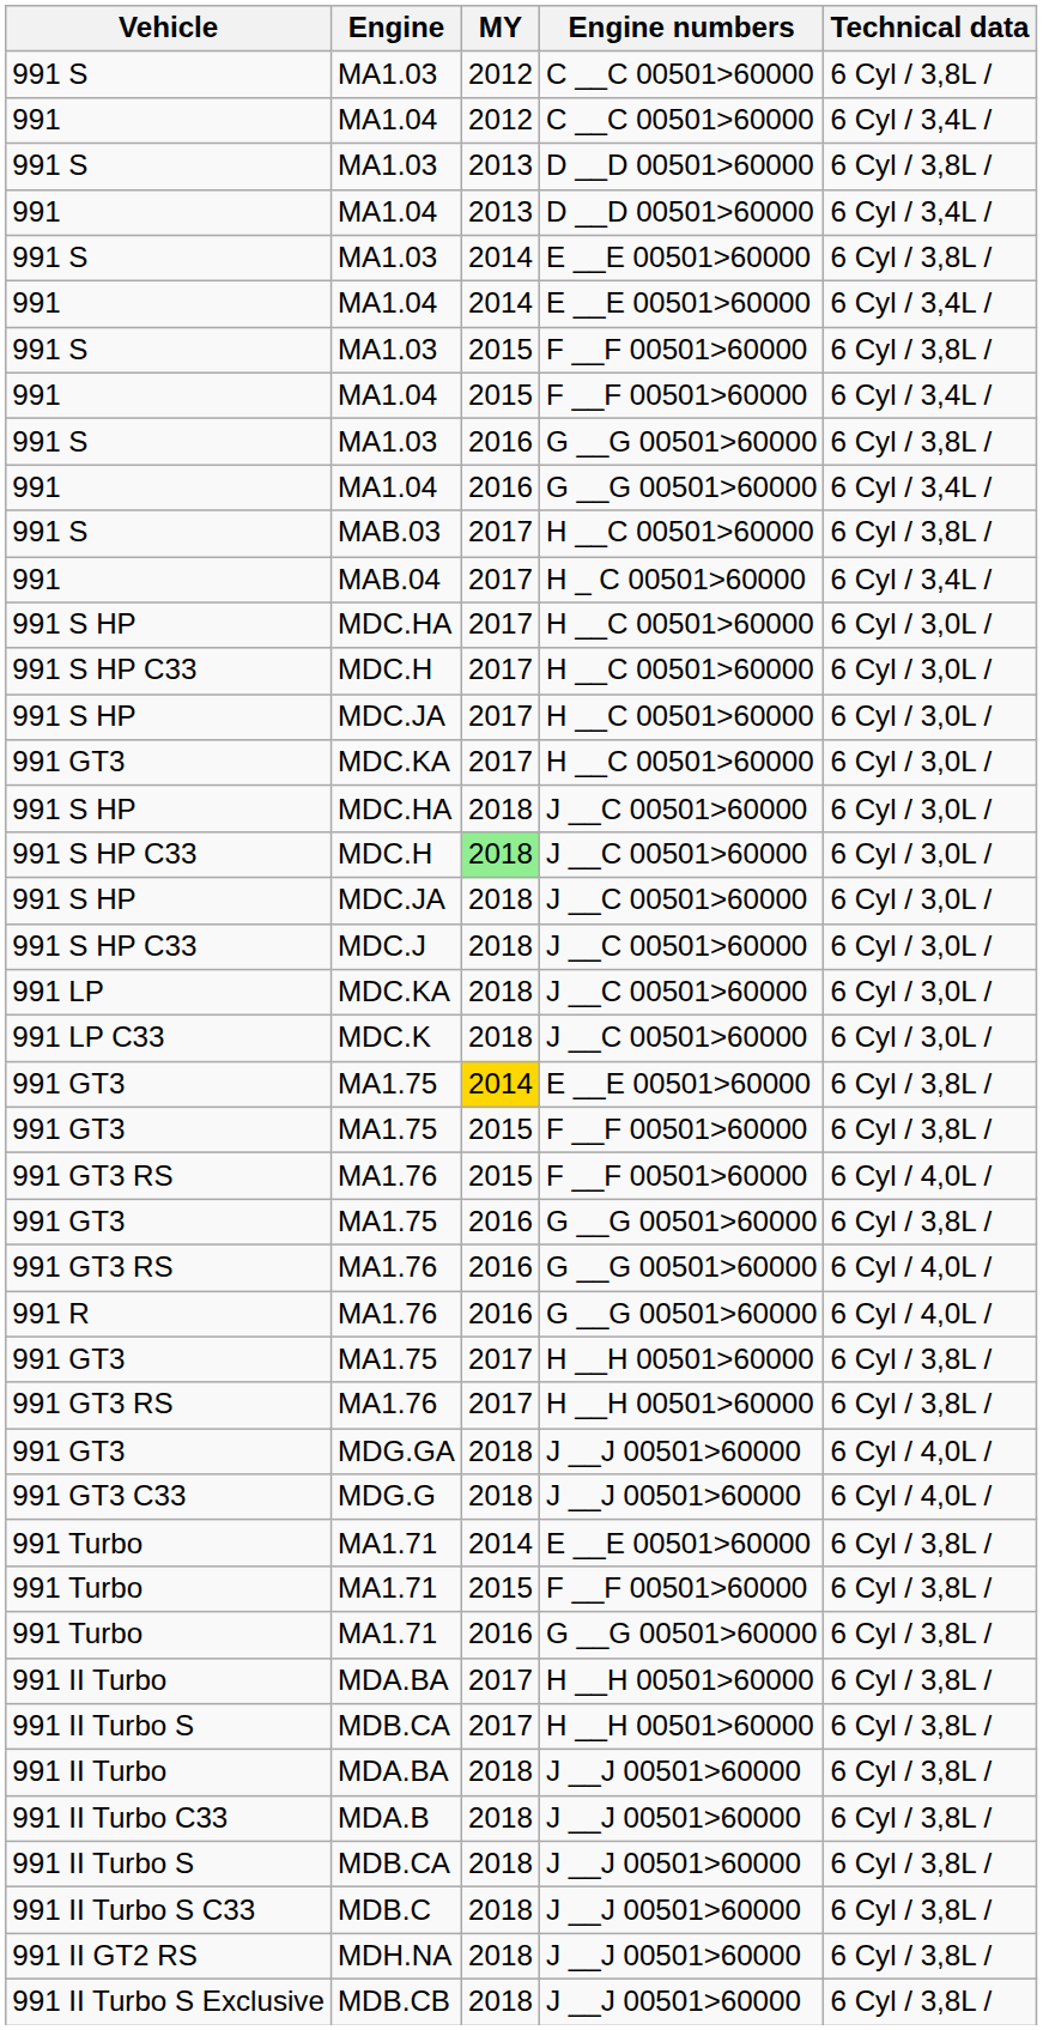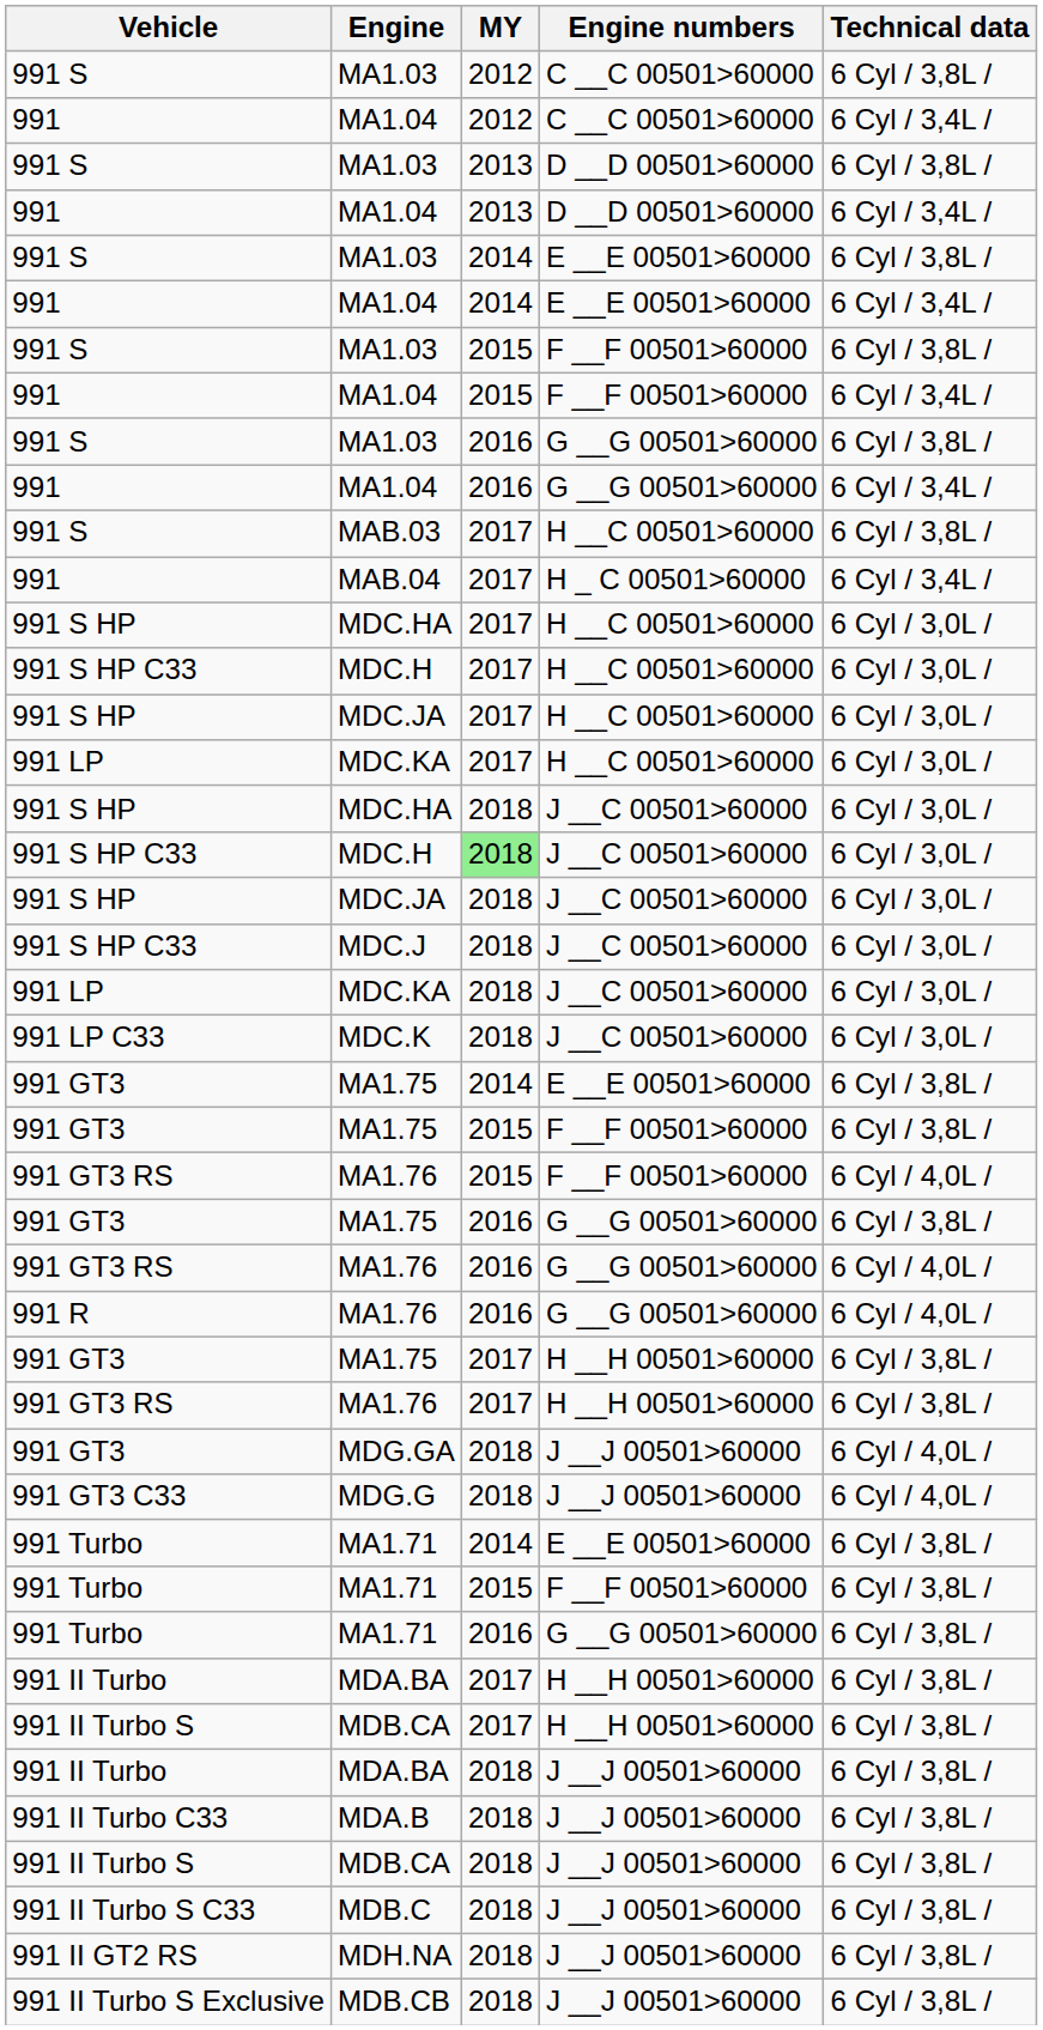 <table class="wikitable">
 <tr>
 <th>Vehicle</th>
 <th>Engine</th>
 <th>MY</th>
 <th>Engine numbers</th>
 <th>Technical data</th>
 </tr>
 <tr>
 <td>991 S</td>
 <td>MA1.03</td>
 <td>2012</td>
 <td>C __C 00501>60000</td>
 <td>6 Cyl / 3,8L / </td>
 </tr>
 <tr>
 <td>991</td>
 <td>MA1.04</td>
 <td>2012</td>
 <td>C __C 00501>60000</td>
 <td>6 Cyl / 3,4L / </td>
 </tr>
 <tr>
 <td>991 S</td>
 <td>MA1.03</td>
 <td>2013</td>
 <td>D __D 00501>60000</td>
 <td>6 Cyl / 3,8L / </td>
 </tr>
 <tr>
 <td>991</td>
 <td>MA1.04</td>
 <td>2013</td>
 <td>D __D 00501>60000</td>
 <td>6 Cyl / 3,4L / </td>
 </tr>
 <tr>
 <td>991 S</td>
 <td>MA1.03</td>
 <td>2014</td>
 <td>E __E 00501>60000</td>
 <td>6 Cyl / 3,8L / </td>
 </tr>
 <tr>
 <td>991</td>
 <td>MA1.04</td>
 <td>2014</td>
 <td>E __E 00501>60000</td>
 <td>6 Cyl / 3,4L / </td>
 </tr>
 <tr>
 <td>991 S</td>
 <td>MA1.03</td>
 <td>2015</td>
 <td>F __F 00501>60000</td>
 <td>6 Cyl / 3,8L / </td>
 </tr>
 <tr>
 <td>991</td>
 <td>MA1.04</td>
 <td>2015</td>
 <td>F __F 00501>60000</td>
 <td>6 Cyl / 3,4L / </td>
 </tr>
 <tr>
 <td>991 S</td>
 <td>MA1.03</td>
 <td>2016</td>
 <td>G __G 00501>60000</td>
 <td>6 Cyl / 3,8L / </td>
 </tr>
 <tr>
 <td>991</td>
 <td>MA1.04</td>
 <td>2016</td>
 <td>G __G 00501>60000</td>
 <td>6 Cyl / 3,4L / </td>
 </tr>
 <tr>
 <td>991 S</td>
 <td>MAB.03</td>
 <td>2017</td>
 <td>H __C 00501>60000</td>
 <td>6 Cyl / 3,8L / </td>
 </tr>
 <tr>
 <td>991</td>
 <td>MAB.04</td>
 <td>2017</td>
 <td>H _ C 00501>60000</td>
 <td>6 Cyl / 3,4L / </td>
 </tr>
 <tr>
 <td>991 S HP</td>
 <td>MDC.HA</td>
 <td>2017</td>
 <td>H __C 00501>60000</td>
 <td>6 Cyl / 3,0L / </td>
 </tr>
 <tr>
 <td>991 S HP C33</td>
 <td>MDC.H</td>
 <td>2017</td>
 <td>H __C 00501>60000</td>
 <td>6 Cyl / 3,0L / </td>
 </tr>
 <tr>
 <td>991 S HP</td>
 <td>MDC.JA</td>
 <td>2017</td>
 <td>H __C 00501>60000</td>
 <td>6 Cyl / 3,0L / </td>
 </tr>
 <tr>
-<td>991 GT3</td>
+<td>991 LP</td>
 <td>MDC.KA</td>
 <td>2017</td>
 <td>H __C 00501>60000</td>
 <td>6 Cyl / 3,0L / </td>
 </tr>
 <tr>
 <td>991 S HP</td>
 <td>MDC.HA</td>
 <td>2018</td>
 <td>J __C 00501>60000</td>
 <td>6 Cyl / 3,0L / </td>
 </tr>
 <tr>
 <td>991 S HP C33</td>
 <td>MDC.H</td>
 <td style="background: lightgreen;">2018</td>
 <td>J __C 00501>60000</td>
 <td>6 Cyl / 3,0L / </td>
 </tr>
 <tr>
 <td>991 S HP</td>
 <td>MDC.JA</td>
 <td>2018</td>
 <td>J __C 00501>60000</td>
 <td>6 Cyl / 3,0L / </td>
 </tr>
 <tr>
 <td>991 S HP C33</td>
 <td>MDC.J</td>
 <td>2018</td>
 <td>J __C 00501>60000</td>
 <td>6 Cyl / 3,0L / </td>
 </tr>
 <tr>
 <td>991 LP</td>
 <td>MDC.KA</td>
 <td>2018</td>
 <td>J __C 00501>60000</td>
 <td>6 Cyl / 3,0L / </td>
 </tr>
 <tr>
 <td>991 LP C33</td>
 <td>MDC.K</td>
 <td>2018</td>
 <td>J __C 00501>60000</td>
 <td>6 Cyl / 3,0L / </td>
 </tr>
 <tr>
 <td>991 GT3</td>
 <td>MA1.75</td>
-<td style="background: gold;">2014</td>
+<td>2014</td>
 <td>E __E 00501>60000</td>
 <td>6 Cyl / 3,8L / </td>
 </tr>
 <tr>
 <td>991 GT3</td>
 <td>MA1.75</td>
 <td>2015</td>
 <td>F __F 00501>60000</td>
 <td>6 Cyl / 3,8L / </td>
 </tr>
 <tr>
 <td>991 GT3 RS</td>
 <td>MA1.76</td>
 <td>2015</td>
 <td>F __F 00501>60000</td>
 <td>6 Cyl / 4,0L / </td>
 </tr>
 <tr>
 <td>991 GT3</td>
 <td>MA1.75</td>
 <td>2016</td>
 <td>G __G 00501>60000</td>
 <td>6 Cyl / 3,8L / </td>
 </tr>
 <tr>
 <td>991 GT3 RS</td>
 <td>MA1.76</td>
 <td>2016</td>
 <td>G __G 00501>60000</td>
 <td>6 Cyl / 4,0L / </td>
 </tr>
 <tr>
 <td>991 R</td>
 <td>MA1.76</td>
 <td>2016</td>
 <td>G __G 00501>60000</td>
 <td>6 Cyl / 4,0L / </td>
 </tr>
 <tr>
 <td>991 GT3</td>
 <td>MA1.75</td>
 <td>2017</td>
 <td>H __H 00501>60000</td>
 <td>6 Cyl / 3,8L / </td>
 </tr>
 <tr>
 <td>991 GT3 RS</td>
 <td>MA1.76</td>
 <td>2017</td>
 <td>H __H 00501>60000</td>
 <td>6 Cyl / 3,8L / </td>
 </tr>
 <tr>
 <td>991 GT3</td>
 <td>MDG.GA</td>
 <td>2018</td>
 <td>J __J 00501>60000</td>
 <td>6 Cyl / 4,0L / </td>
 </tr>
 <tr>
 <td>991 GT3 C33</td>
 <td>MDG.G</td>
 <td>2018</td>
 <td>J __J 00501>60000</td>
 <td>6 Cyl / 4,0L / </td>
 </tr>
 <tr>
 <td>991 Turbo</td>
 <td>MA1.71</td>
 <td>2014</td>
 <td>E __E 00501>60000</td>
 <td>6 Cyl / 3,8L / </td>
 </tr>
 <tr>
 <td>991 Turbo</td>
 <td>MA1.71</td>
 <td>2015</td>
 <td>F __F 00501>60000</td>
 <td>6 Cyl / 3,8L / </td>
 </tr>
 <tr>
 <td>991 Turbo</td>
 <td>MA1.71</td>
 <td>2016</td>
 <td>G __G 00501>60000</td>
 <td>6 Cyl / 3,8L / </td>
 </tr>
 <tr>
 <td>991 II Turbo</td>
 <td>MDA.BA</td>
 <td>2017</td>
 <td>H __H 00501>60000</td>
 <td>6 Cyl / 3,8L / </td>
 </tr>
 <tr>
 <td>991 II Turbo S</td>
 <td>MDB.CA</td>
 <td>2017</td>
 <td>H __H 00501>60000</td>
 <td>6 Cyl / 3,8L / </td>
 </tr>
 <tr>
 <td>991 II Turbo</td>
 <td>MDA.BA</td>
 <td>2018</td>
 <td>J __J 00501>60000</td>
 <td>6 Cyl / 3,8L / </td>
 </tr>
 <tr>
 <td>991 II Turbo C33</td>
 <td>MDA.B</td>
 <td>2018</td>
 <td>J __J 00501>60000</td>
 <td>6 Cyl / 3,8L / </td>
 </tr>
 <tr>
 <td>991 II Turbo S</td>
 <td>MDB.CA</td>
 <td>2018</td>
 <td>J __J 00501>60000</td>
 <td>6 Cyl / 3,8L / </td>
 </tr>
 <tr>
 <td>991 II Turbo S C33</td>
 <td>MDB.C</td>
 <td>2018</td>
 <td>J __J 00501>60000</td>
 <td>6 Cyl / 3,8L / </td>
 </tr>
 <tr>
 <td>991 II GT2 RS</td>
 <td>MDH.NA</td>
 <td>2018</td>
 <td>J __J 00501>60000</td>
 <td>6 Cyl / 3,8L / </td>
 </tr>
 <tr>
 <td>991 II Turbo S Exclusive</td>
 <td>MDB.CB</td>
 <td>2018</td>
 <td>J __J 00501>60000</td>
 <td>6 Cyl / 3,8L / </td>
 </tr>
 </table>
